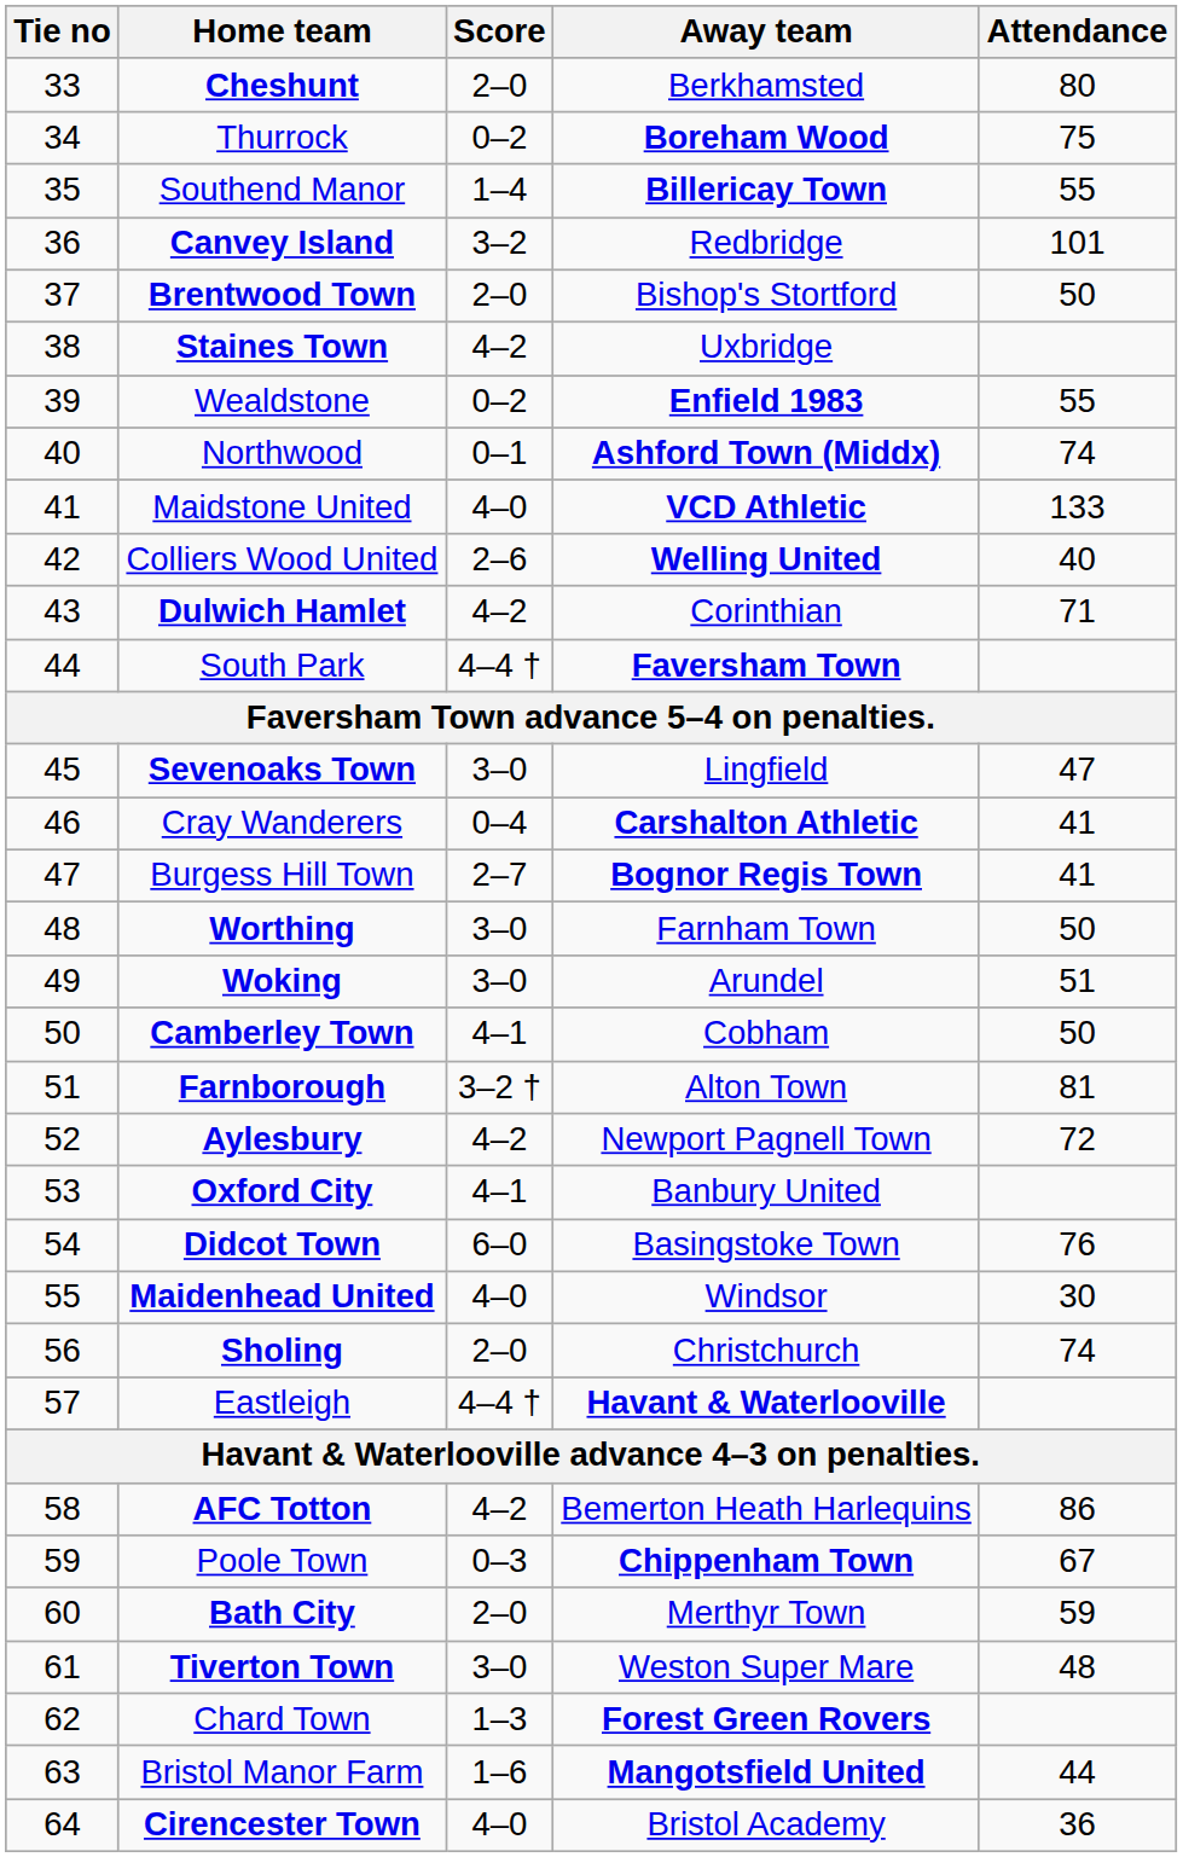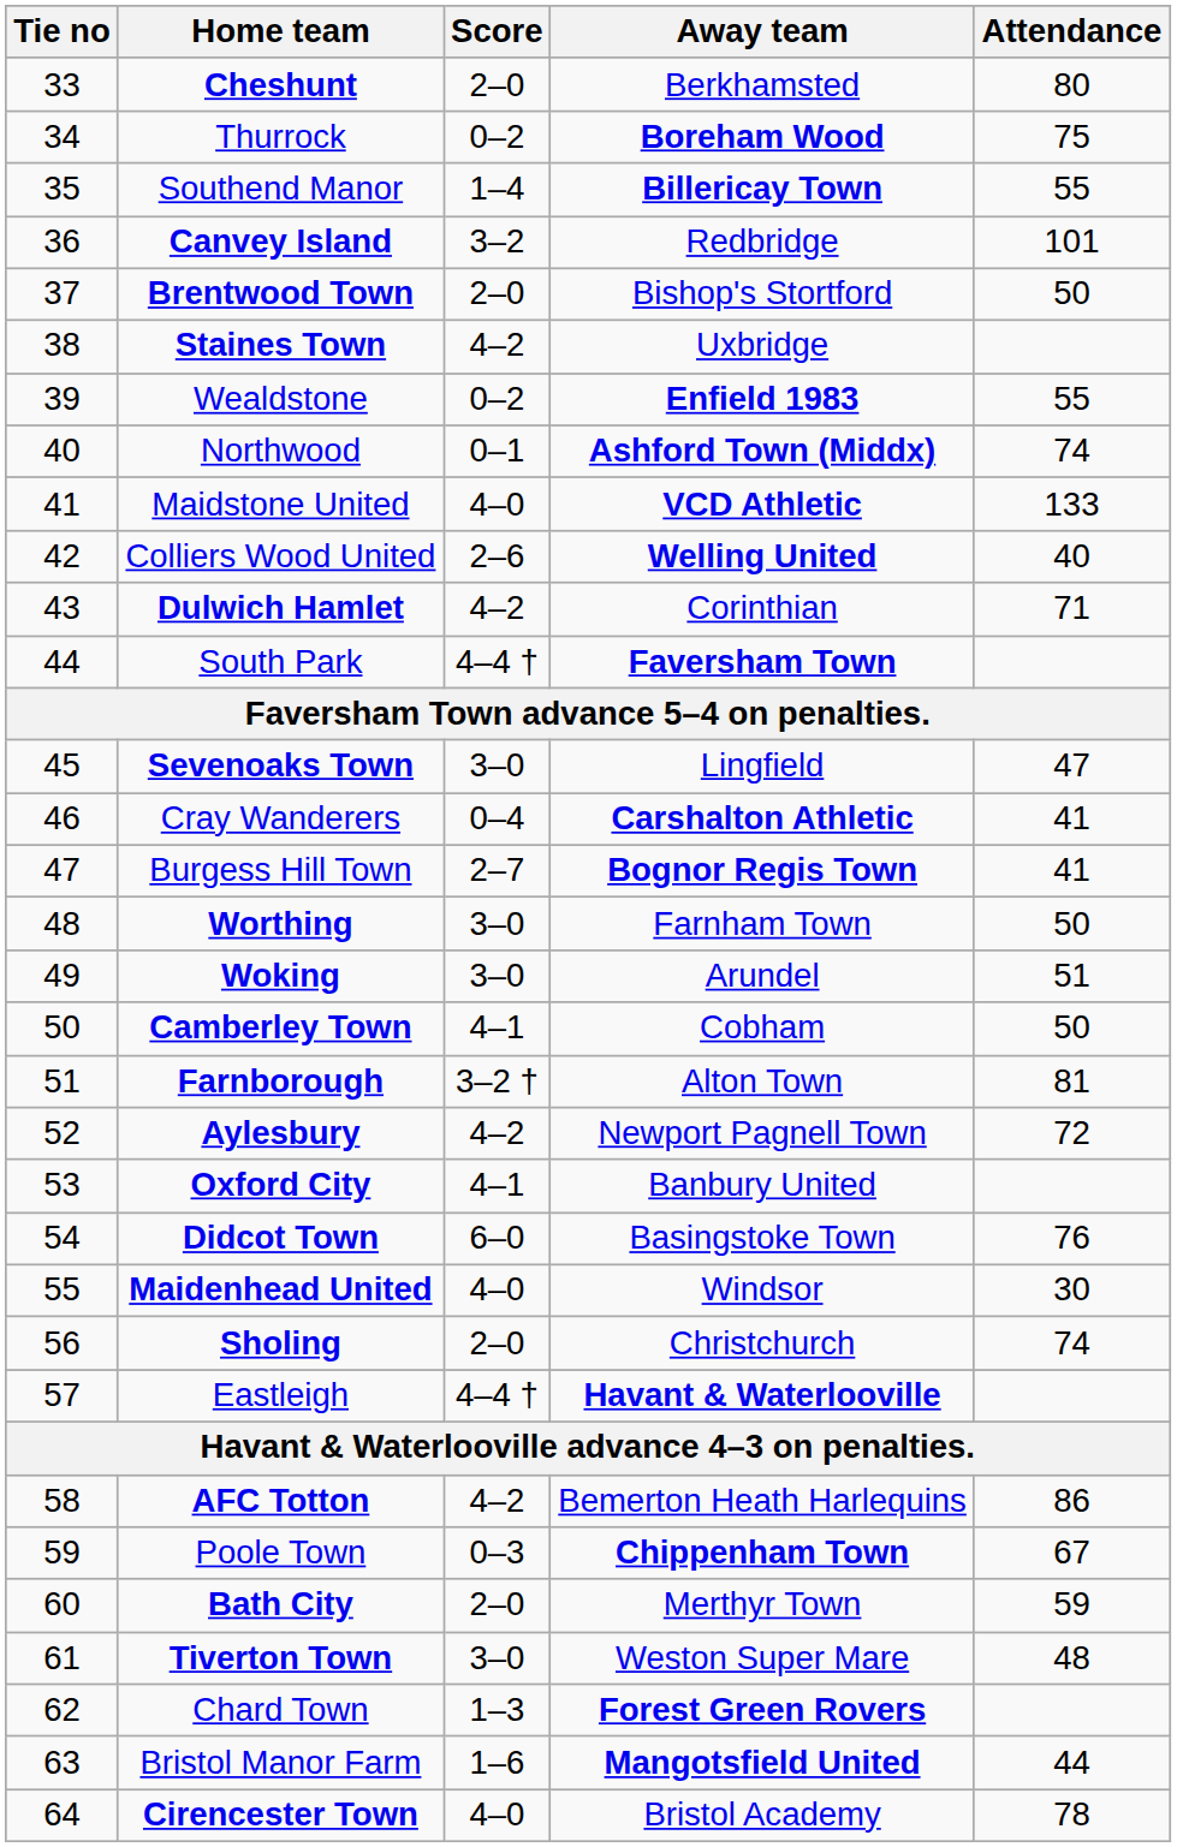 <table class="wikitable" style="text-align:center">
 <tr>
 <th>Tie no</th>
 <th>Home team</th>
 <th>Score</th>
 <th>Away team</th>
 <th>Attendance</th>
 </tr>
 <tr>
 <td>33</td>
 <td><strong><a href='#'>Cheshunt</a></strong></td>
 <td>2–0</td>
 <td><a href='#'>Berkhamsted</a></td>
 <td>80</td>
 </tr>
 <tr>
 <td>34</td>
 <td><a href='#'>Thurrock</a></td>
 <td>0–2</td>
 <td><strong><a href='#'>Boreham Wood</a></strong></td>
 <td>75</td>
 </tr>
 <tr>
 <td>35</td>
 <td><a href='#'>Southend Manor</a></td>
 <td>1–4</td>
 <td><strong><a href='#'>Billericay Town</a></strong></td>
 <td>55</td>
 </tr>
 <tr>
 <td>36</td>
 <td><strong><a href='#'>Canvey Island</a></strong></td>
 <td>3–2</td>
 <td><a href='#'>Redbridge</a></td>
 <td>101</td>
 </tr>
 <tr>
 <td>37</td>
 <td><strong><a href='#'>Brentwood Town</a></strong></td>
 <td>2–0</td>
 <td><a href='#'>Bishop's Stortford</a></td>
 <td>50</td>
 </tr>
 <tr>
 <td>38</td>
 <td><strong><a href='#'>Staines Town</a></strong></td>
 <td>4–2</td>
 <td><a href='#'>Uxbridge</a></td>
 <td></td>
 </tr>
 <tr>
 <td>39</td>
 <td><a href='#'>Wealdstone</a></td>
 <td>0–2</td>
 <td><strong><a href='#'>Enfield 1983</a></strong></td>
 <td>55</td>
 </tr>
 <tr>
 <td>40</td>
 <td><a href='#'>Northwood</a></td>
 <td>0–1</td>
 <td><strong><a href='#'>Ashford Town (Middx)</a></strong></td>
 <td>74</td>
 </tr>
 <tr>
 <td>41</td>
 <td><a href='#'>Maidstone United</a></td>
 <td>4–0</td>
 <td><strong><a href='#'>VCD Athletic</a></strong></td>
 <td>133</td>
 </tr>
 <tr>
 <td>42</td>
 <td><a href='#'>Colliers Wood United</a></td>
 <td>2–6</td>
 <td><strong><a href='#'>Welling United</a></strong></td>
 <td>40</td>
 </tr>
 <tr>
 <td>43</td>
 <td><strong><a href='#'>Dulwich Hamlet</a></strong></td>
 <td>4–2</td>
 <td><a href='#'>Corinthian</a></td>
 <td>71</td>
 </tr>
 <tr>
 <td>44</td>
 <td><a href='#'>South Park</a></td>
 <td>4–4 †</td>
 <td><strong><a href='#'>Faversham Town</a></strong></td>
 <td></td>
 </tr>
 <tr>
 <th colspan="5">Faversham Town advance 5–4 on penalties.</th>
 </tr>
 <tr>
 <td>45</td>
 <td><strong><a href='#'>Sevenoaks Town</a></strong></td>
 <td>3–0</td>
 <td><a href='#'>Lingfield</a></td>
 <td>47</td>
 </tr>
 <tr>
 <td>46</td>
 <td><a href='#'>Cray Wanderers</a></td>
 <td>0–4</td>
 <td><strong><a href='#'>Carshalton Athletic</a></strong></td>
 <td>41</td>
 </tr>
 <tr>
 <td>47</td>
 <td><a href='#'>Burgess Hill Town</a></td>
 <td>2–7</td>
 <td><strong><a href='#'>Bognor Regis Town</a></strong></td>
 <td>41</td>
 </tr>
 <tr>
 <td>48</td>
 <td><strong><a href='#'>Worthing</a></strong></td>
 <td>3–0</td>
 <td><a href='#'>Farnham Town</a></td>
 <td>50</td>
 </tr>
 <tr>
 <td>49</td>
 <td><strong><a href='#'>Woking</a></strong></td>
 <td>3–0</td>
 <td><a href='#'>Arundel</a></td>
 <td>51</td>
 </tr>
 <tr>
 <td>50</td>
 <td><strong><a href='#'>Camberley Town</a></strong></td>
 <td>4–1</td>
 <td><a href='#'>Cobham</a></td>
 <td>50</td>
 </tr>
 <tr>
 <td>51</td>
 <td><strong><a href='#'>Farnborough</a></strong></td>
 <td>3–2 †</td>
 <td><a href='#'>Alton Town</a></td>
 <td>81</td>
 </tr>
 <tr>
 <td>52</td>
 <td><strong><a href='#'>Aylesbury</a></strong></td>
 <td>4–2</td>
 <td><a href='#'>Newport Pagnell Town</a></td>
 <td>72</td>
 </tr>
 <tr>
 <td>53</td>
 <td><strong><a href='#'>Oxford City</a></strong></td>
 <td>4–1</td>
 <td><a href='#'>Banbury United</a></td>
 <td></td>
 </tr>
 <tr>
 <td>54</td>
 <td><strong><a href='#'>Didcot Town</a></strong></td>
 <td>6–0</td>
 <td><a href='#'>Basingstoke Town</a></td>
 <td>76</td>
 </tr>
 <tr>
 <td>55</td>
 <td><strong><a href='#'>Maidenhead United</a></strong></td>
 <td>4–0</td>
 <td><a href='#'>Windsor</a></td>
 <td>30</td>
 </tr>
 <tr>
 <td>56</td>
 <td><strong><a href='#'>Sholing</a></strong></td>
 <td>2–0</td>
 <td><a href='#'>Christchurch</a></td>
 <td>74</td>
 </tr>
 <tr>
 <td>57</td>
 <td><a href='#'>Eastleigh</a></td>
 <td>4–4 †</td>
 <td><strong><a href='#'>Havant & Waterlooville</a></strong></td>
 <td></td>
 </tr>
 <tr>
 <th colspan="5">Havant & Waterlooville advance 4–3 on penalties.</th>
 </tr>
 <tr>
 <td>58</td>
 <td><strong><a href='#'>AFC Totton</a></strong></td>
 <td>4–2</td>
 <td><a href='#'>Bemerton Heath Harlequins</a></td>
 <td>86</td>
 </tr>
 <tr>
 <td>59</td>
 <td><a href='#'>Poole Town</a></td>
 <td>0–3</td>
 <td><strong><a href='#'>Chippenham Town</a></strong></td>
 <td>67</td>
 </tr>
 <tr>
 <td>60</td>
 <td><strong><a href='#'>Bath City</a></strong></td>
 <td>2–0</td>
 <td><a href='#'>Merthyr Town</a></td>
 <td>59</td>
 </tr>
 <tr>
 <td>61</td>
 <td><strong><a href='#'>Tiverton Town</a></strong></td>
 <td>3–0</td>
 <td><a href='#'>Weston Super Mare</a></td>
 <td>48</td>
 </tr>
 <tr>
 <td>62</td>
 <td><a href='#'>Chard Town</a></td>
 <td>1–3</td>
 <td><strong><a href='#'>Forest Green Rovers</a></strong></td>
 <td></td>
 </tr>
 <tr>
 <td>63</td>
 <td><a href='#'>Bristol Manor Farm</a></td>
 <td>1–6</td>
 <td><strong><a href='#'>Mangotsfield United</a></strong></td>
 <td>44</td>
 </tr>
 <tr>
 <td>64</td>
 <td><strong><a href='#'>Cirencester Town</a></strong></td>
 <td>4–0</td>
 <td><a href='#'>Bristol Academy</a></td>
-<td>36</td>
+<td>78</td>
 </tr>
 </table>
